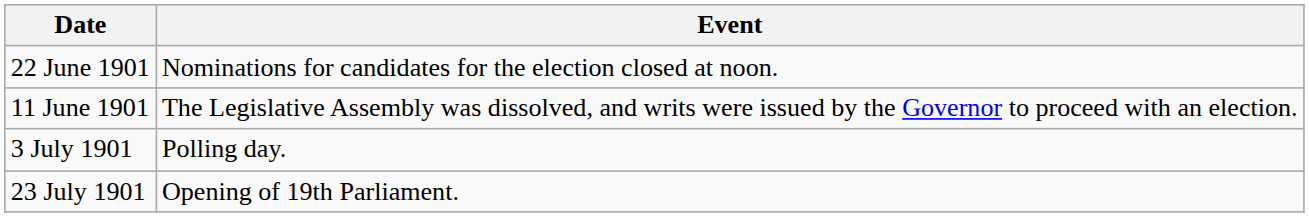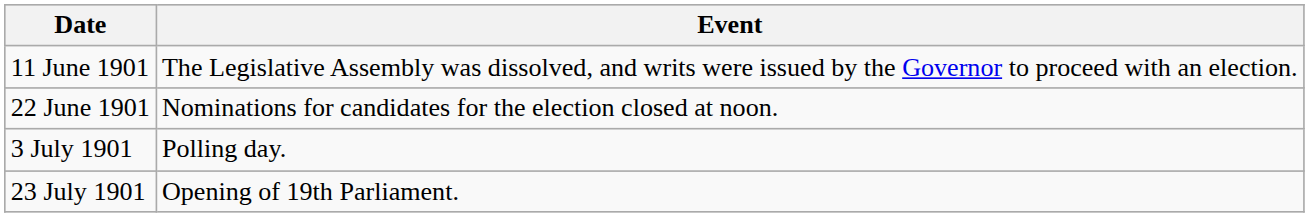 <table class="wikitable">
 <tr>
 <th>Date</th>
 <th>Event</th>
 </tr>
 <tr>
+<td>11 June 1901</td>
+<td>The Legislative Assembly was dissolved, and writs were issued by the <a href='#'>Governor</a> to proceed with an election.</td>
+</tr>
+<tr>
 <td>22 June 1901</td>
 <td>Nominations for candidates for the election closed at noon.</td>
-</tr>
-<tr>
-<td>11 June 1901</td>
-<td>The Legislative Assembly was dissolved, and writs were issued by the <a href='#'>Governor</a> to proceed with an election.</td>
 </tr>
 <tr>
 <td>3 July 1901</td>
 <td>Polling day.</td>
 </tr>
 <tr>
 <td>23 July 1901</td>
 <td>Opening of 19th Parliament.</td>
 </tr>
 </table>
